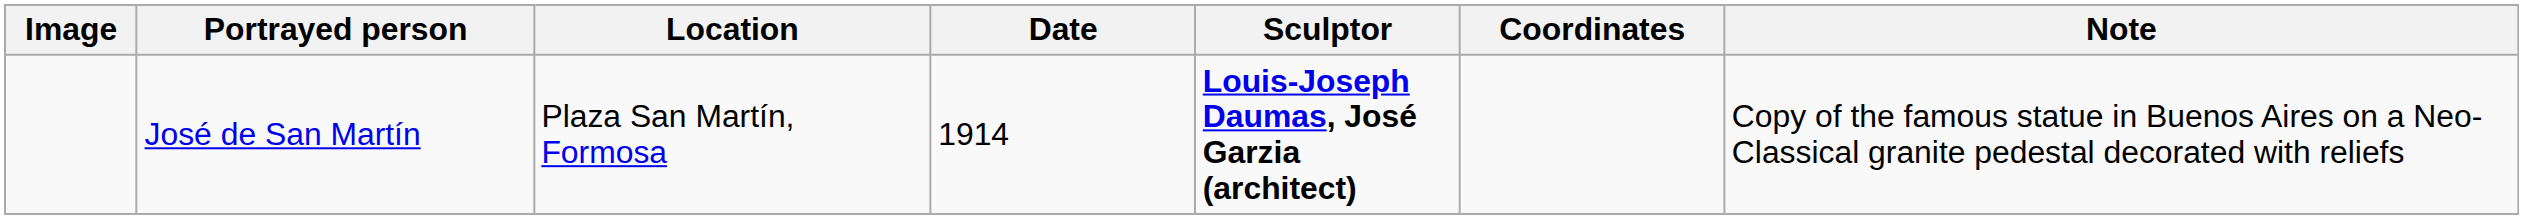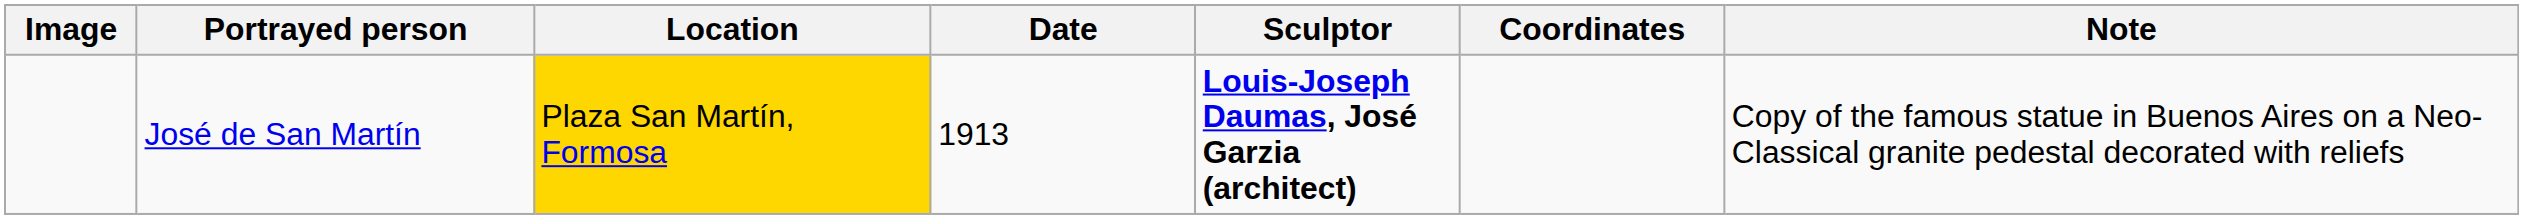 <table class="wikitable sortable"  style="width:100%;">
 <tr>
 <th width="5%" align="left" class="unsortable">Image</th>
 <th width="15%" align="left">Portrayed person</th>
 <th width="15%" align="left">Location</th>
 <th width="10%" align="left">Date</th>
 <th width="10%" align="left">Sculptor</th>
 <th width="10%" align="left">Coordinates</th>
 <th width="30%" align="left">Note</th>
 </tr>
 <tr>
 <td></td>
 <td><a href='#'>José de San Martín</a></td>
-<td>Plaza San Martín, <a href='#'>Formosa</a></td>
-<td>1914</td>
+<td style="background: gold;">Plaza San Martín, <a href='#'>Formosa</a></td>
+<td>1913</td>
 <td><strong><a href='#'>Louis-Joseph Daumas</a>, José Garzia (architect)</strong></td>
 <td></td>
 <td>Copy of the famous statue in Buenos Aires on a Neo-Classical granite pedestal decorated with reliefs</td>
 </tr>
 </table>
